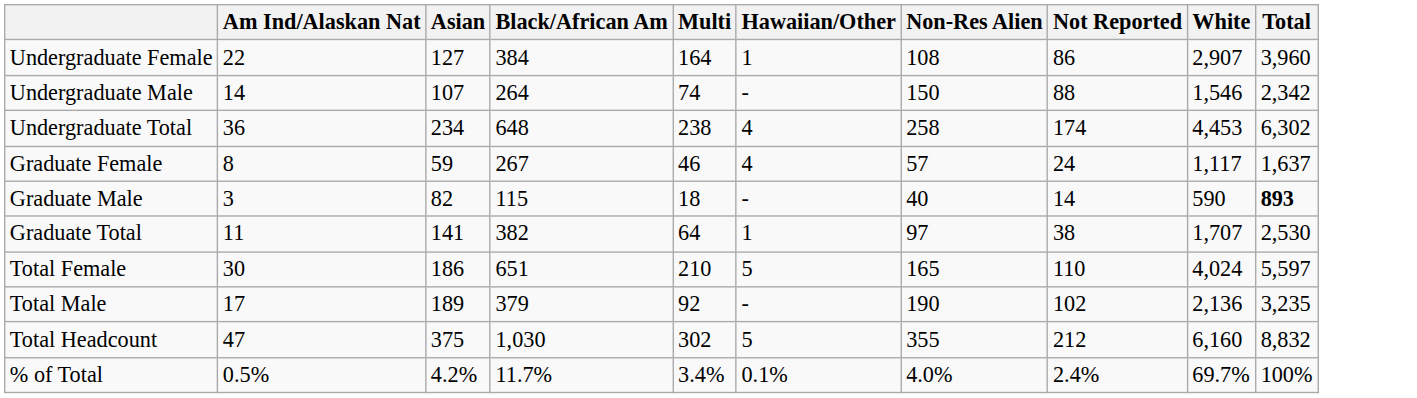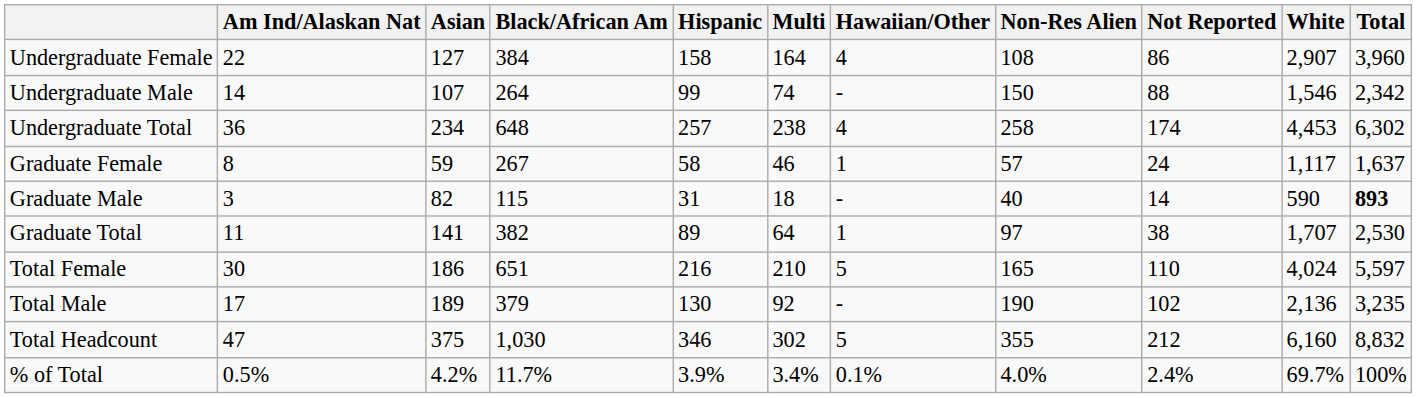 <table class="wikitable">
 <tr>
 <th></th>
 <th>Am Ind/Alaskan Nat</th>
 <th>Asian</th>
 <th>Black/African Am</th>
+<th>Hispanic</th>
 <th>Multi</th>
 <th>Hawaiian/Other</th>
 <th>Non-Res Alien</th>
 <th>Not Reported</th>
 <th>White</th>
 <th>Total</th>
 </tr>
 <tr>
 <td>Undergraduate Female</td>
 <td>22</td>
 <td>127</td>
 <td>384</td>
+<td>158</td>
 <td>164</td>
-<td>1</td>
+<td>4</td>
 <td>108</td>
 <td>86</td>
 <td>2,907</td>
 <td>3,960</td>
 </tr>
 <tr>
 <td>Undergraduate Male</td>
 <td>14</td>
 <td>107</td>
 <td>264</td>
+<td>99</td>
 <td>74</td>
 <td>-</td>
 <td>150</td>
 <td>88</td>
 <td>1,546</td>
 <td>2,342</td>
 </tr>
 <tr>
 <td>Undergraduate Total</td>
 <td>36</td>
 <td>234</td>
 <td>648</td>
+<td>257</td>
 <td>238</td>
 <td>4</td>
 <td>258</td>
 <td>174</td>
 <td>4,453</td>
 <td>6,302</td>
 </tr>
 <tr>
 <td>Graduate Female</td>
 <td>8</td>
 <td>59</td>
 <td>267</td>
+<td>58</td>
 <td>46</td>
-<td>4</td>
+<td>1</td>
 <td>57</td>
 <td>24</td>
 <td>1,117</td>
 <td>1,637</td>
 </tr>
 <tr>
 <td>Graduate Male</td>
 <td>3</td>
 <td>82</td>
 <td>115</td>
+<td>31</td>
 <td>18</td>
 <td>-</td>
 <td>40</td>
 <td>14</td>
 <td>590</td>
 <td><strong>893</strong></td>
 </tr>
 <tr>
 <td>Graduate Total</td>
 <td>11</td>
 <td>141</td>
 <td>382</td>
+<td>89</td>
 <td>64</td>
 <td>1</td>
 <td>97</td>
 <td>38</td>
 <td>1,707</td>
 <td>2,530</td>
 </tr>
 <tr>
 <td>Total Female</td>
 <td>30</td>
 <td>186</td>
 <td>651</td>
+<td>216</td>
 <td>210</td>
 <td>5</td>
 <td>165</td>
 <td>110</td>
 <td>4,024</td>
 <td>5,597</td>
 </tr>
 <tr>
 <td>Total Male</td>
 <td>17</td>
 <td>189</td>
 <td>379</td>
+<td>130</td>
 <td>92</td>
 <td>-</td>
 <td>190</td>
 <td>102</td>
 <td>2,136</td>
 <td>3,235</td>
 </tr>
 <tr>
 <td>Total Headcount</td>
 <td>47</td>
 <td>375</td>
 <td>1,030</td>
+<td>346</td>
 <td>302</td>
 <td>5</td>
 <td>355</td>
 <td>212</td>
 <td>6,160</td>
 <td>8,832</td>
 </tr>
 <tr>
 <td>% of Total</td>
 <td>0.5%</td>
 <td>4.2%</td>
 <td>11.7%</td>
+<td>3.9%</td>
 <td>3.4%</td>
 <td>0.1%</td>
 <td>4.0%</td>
 <td>2.4%</td>
 <td>69.7%</td>
 <td>100%</td>
 </tr>
 </table>
